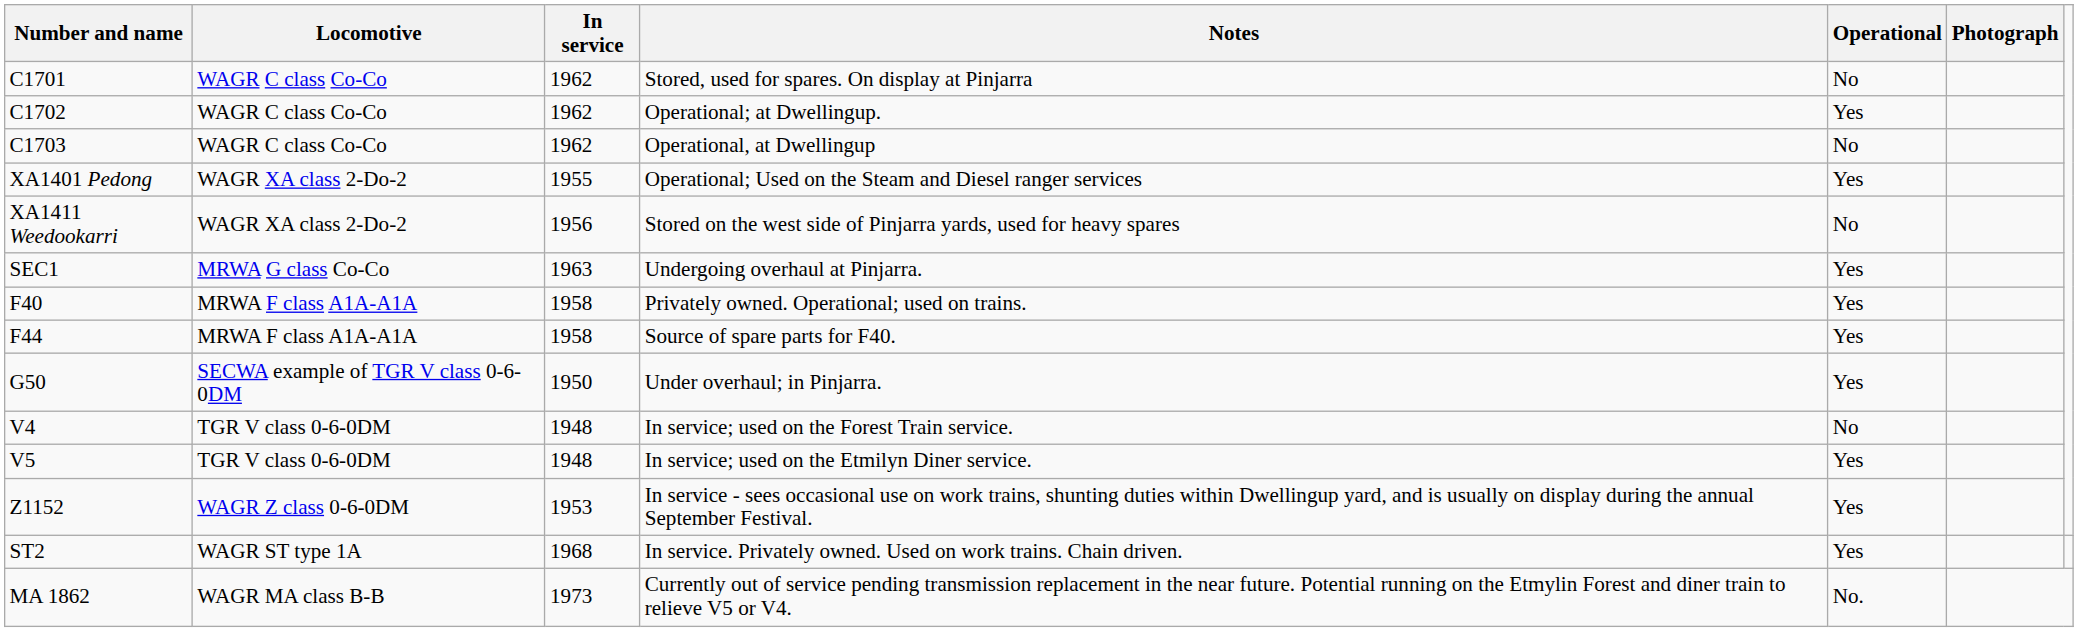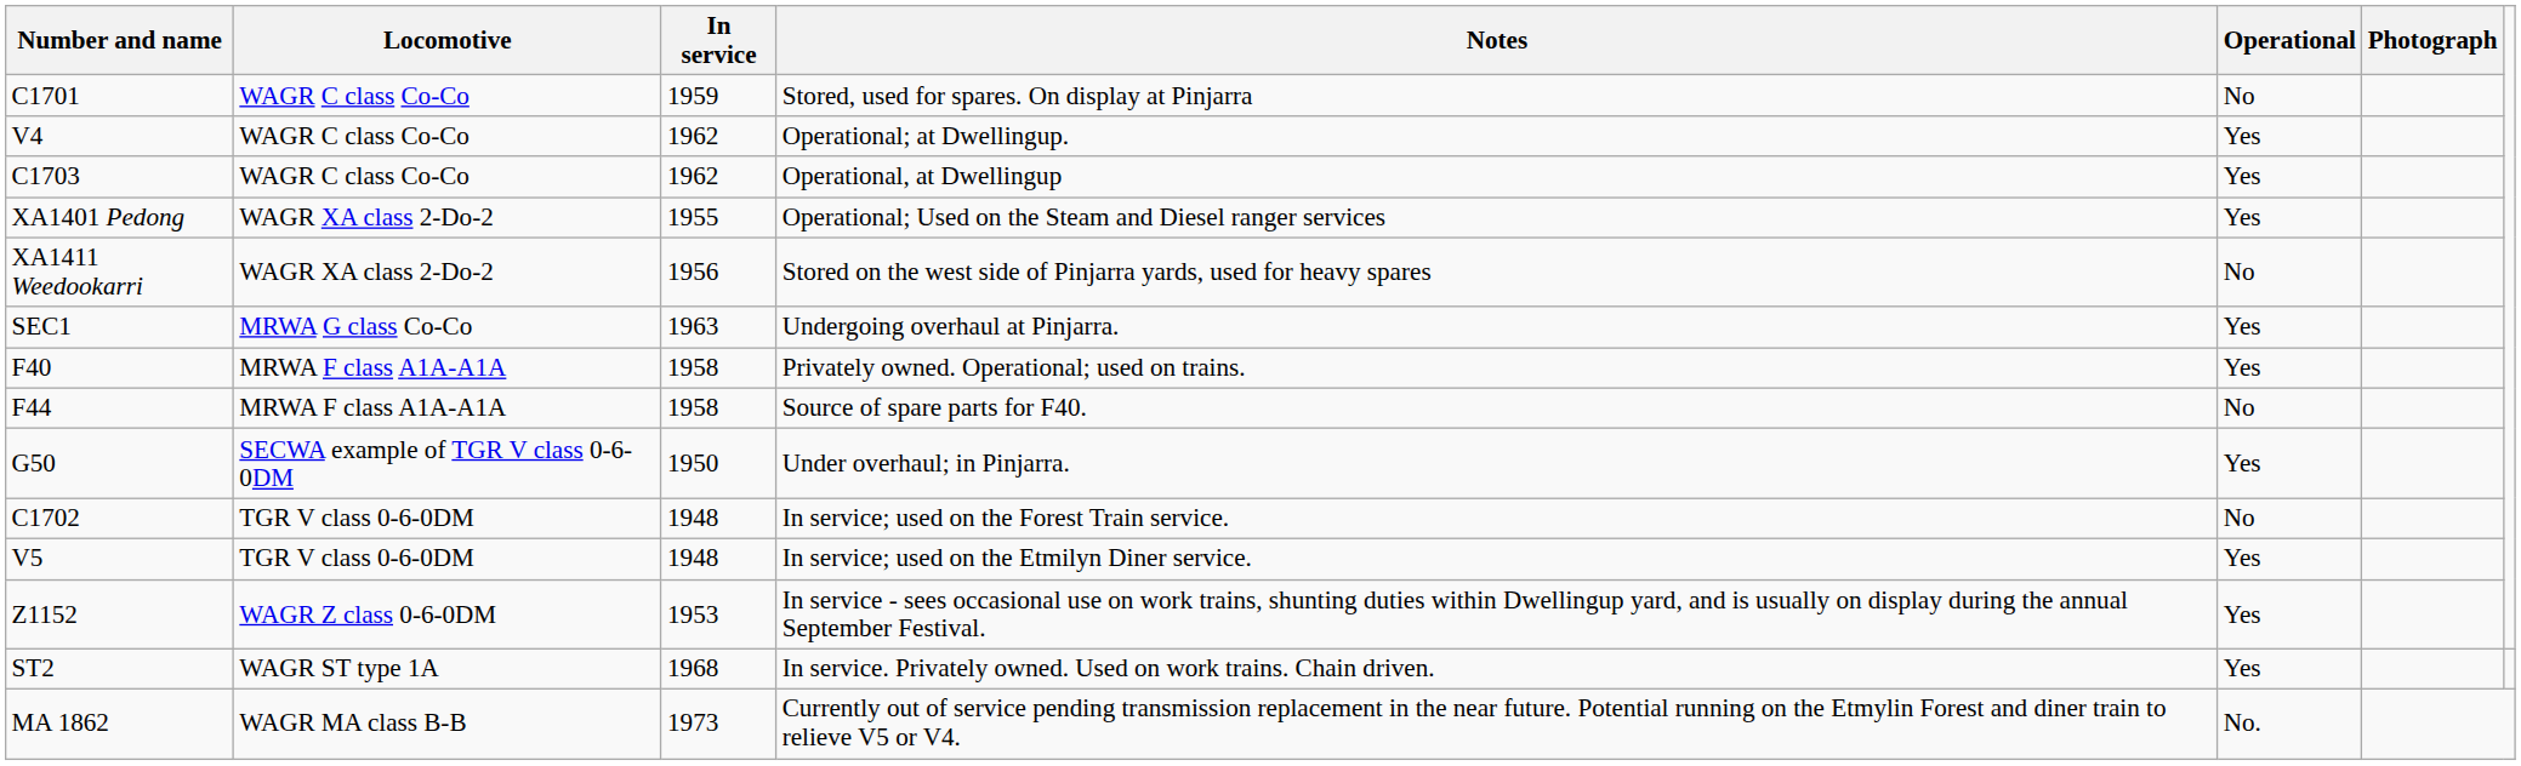 <table class="wikitable">
 <tr>
 <th>Number and name</th>
 <th>Locomotive</th>
 <th>In service</th>
 <th>Notes</th>
 <th>Operational</th>
 <th>Photograph</th>
 </tr>
 <tr>
 <td>C1701</td>
 <td><a href='#'>WAGR</a> <a href='#'>C class</a> <a href='#'>Co-Co</a></td>
-<td>1962</td>
+<td>1959</td>
 <td>Stored, used for spares. On display at Pinjarra</td>
 <td>No</td>
 <td></td>
 </tr>
 <tr>
-<td>C1702</td>
+<td>V4</td>
 <td>WAGR C class Co-Co</td>
 <td>1962</td>
 <td>Operational; at Dwellingup.</td>
 <td>Yes</td>
 <td></td>
 </tr>
 <tr>
 <td>C1703</td>
 <td>WAGR C class Co-Co</td>
 <td>1962</td>
 <td>Operational, at Dwellingup</td>
-<td>No</td>
+<td>Yes</td>
 <td></td>
 </tr>
 <tr>
 <td>XA1401 <em>Pedong</em></td>
 <td>WAGR <a href='#'>XA class</a> 2-Do-2</td>
 <td>1955</td>
 <td>Operational; Used on the Steam and Diesel ranger services</td>
 <td>Yes</td>
 <td></td>
 </tr>
 <tr>
 <td>XA1411 <em>Weedookarri</em></td>
 <td>WAGR XA class 2-Do-2</td>
 <td>1956</td>
 <td>Stored on the west side of Pinjarra yards, used for heavy spares</td>
 <td>No</td>
 <td></td>
 </tr>
 <tr>
 <td>SEC1</td>
 <td><a href='#'>MRWA</a> <a href='#'>G class</a> Co-Co</td>
 <td>1963</td>
 <td>Undergoing overhaul at Pinjarra.</td>
 <td>Yes</td>
 <td></td>
 </tr>
 <tr>
 <td>F40</td>
 <td>MRWA <a href='#'>F class</a> <a href='#'>A1A-A1A</a></td>
 <td>1958</td>
 <td>Privately owned. Operational; used on trains.</td>
 <td>Yes</td>
 <td></td>
 </tr>
 <tr>
 <td>F44</td>
 <td>MRWA F class A1A-A1A</td>
 <td>1958</td>
 <td>Source of spare parts for F40.</td>
-<td>Yes</td>
+<td>No</td>
 <td></td>
 </tr>
 <tr>
 <td>G50</td>
 <td><a href='#'>SECWA</a> example of <a href='#'>TGR V class</a> 0-6-0<a href='#'>DM</a></td>
 <td>1950</td>
 <td>Under overhaul;  in Pinjarra.</td>
 <td>Yes</td>
 <td></td>
 </tr>
 <tr>
-<td>V4</td>
+<td>C1702</td>
 <td>TGR V class 0-6-0DM</td>
 <td>1948</td>
 <td>In service; used on the Forest Train service.</td>
 <td>No</td>
 <td></td>
 </tr>
 <tr>
 <td>V5</td>
 <td>TGR V class 0-6-0DM</td>
 <td>1948</td>
 <td>In service; used on the Etmilyn Diner service.</td>
 <td>Yes</td>
 <td></td>
 </tr>
 <tr>
 <td>Z1152</td>
 <td><a href='#'>WAGR Z class</a> 0-6-0DM</td>
 <td>1953</td>
 <td>In service - sees occasional use on work trains, shunting duties within Dwellingup yard, and is usually on display during the annual September Festival.</td>
 <td>Yes</td>
 <td></td>
 </tr>
 <tr>
 <td>ST2</td>
 <td>WAGR ST type 1A</td>
 <td>1968</td>
 <td>In service. Privately owned. Used on work trains. Chain driven.</td>
 <td>Yes</td>
 <td></td>
 <td></td>
 </tr>
 <tr>
 <td>MA 1862</td>
 <td>WAGR MA class B-B</td>
 <td>1973</td>
 <td>Currently out of service pending transmission replacement in the near future. Potential running on the Etmylin Forest and diner train to relieve V5 or V4.</td>
 <td>No.</td>
 </tr>
 </table>
